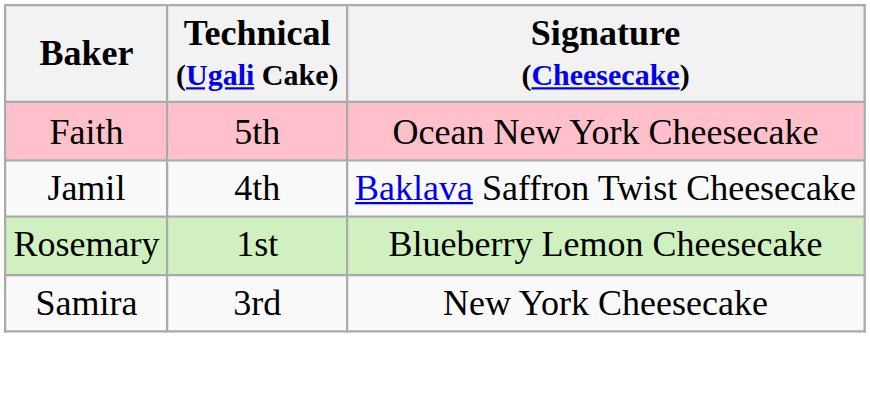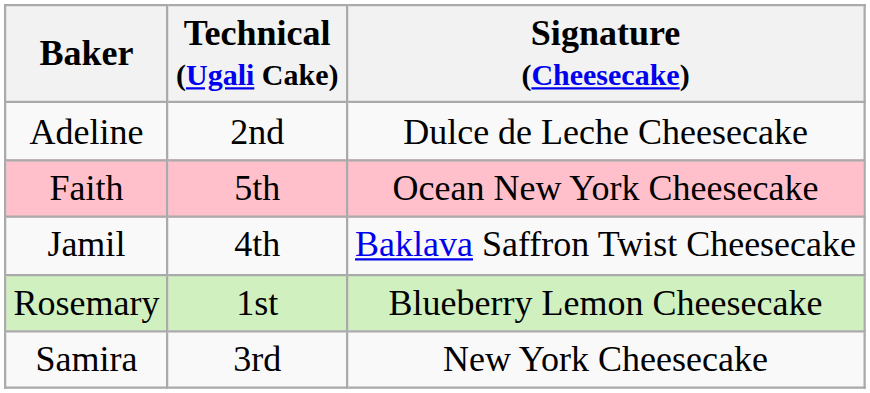 <table class="wikitable" style="text-align:center;">
 <tr>
 <th>Baker</th>
 <th>Technical<br><small>(<a href='#'>Ugali</a> Cake)</small></th>
 <th>Signature<br><small>(<a href='#'>Cheesecake</a>)</small></th>
+</tr>
+<tr>
+<td>Adeline</td>
+<td>2nd</td>
+<td>Dulce de Leche Cheesecake</td>
 </tr>
 <tr style="background:pink;">
 <td>Faith</td>
 <td>5th</td>
 <td>Ocean New York Cheesecake</td>
 </tr>
 <tr>
 <td>Jamil</td>
 <td>4th</td>
 <td><a href='#'>Baklava</a> Saffron Twist Cheesecake</td>
 </tr>
 <tr style="background:#d0f0c0">
 <td>Rosemary</td>
 <td>1st</td>
 <td>Blueberry Lemon Cheesecake</td>
 </tr>
 <tr>
 <td>Samira</td>
 <td>3rd</td>
 <td>New York Cheesecake</td>
 </tr>
 </table>
